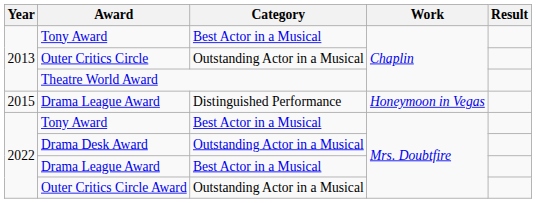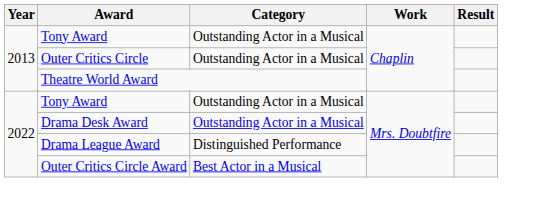 <table class="wikitable">
 <tr>
 <th>Year</th>
 <th>Award</th>
 <th>Category</th>
 <th>Work</th>
 <th>Result</th>
 </tr>
 <tr>
 <td rowspan="3">2013</td>
 <td><a href='#'>Tony Award</a></td>
-<td><a href='#'>Best Actor in a Musical</a></td>
+<td>Outstanding Actor in a Musical</td>
 <td rowspan="3"><em><a href='#'>Chaplin</a></em></td>
 <td></td>
 </tr>
 <tr>
 <td><a href='#'>Outer Critics Circle</a></td>
 <td>Outstanding Actor in a Musical</td>
 <td></td>
 </tr>
 <tr>
 <td colspan="2"><a href='#'>Theatre World Award</a></td>
 <td></td>
 </tr>
 <tr>
-<td>2015</td>
-<td><a href='#'>Drama League Award</a></td>
-<td>Distinguished Performance</td>
-<td><em><a href='#'>Honeymoon in Vegas</a></em></td>
-<td></td>
-</tr>
-<tr>
 <td rowspan="4">2022</td>
 <td><a href='#'>Tony Award</a></td>
-<td><a href='#'>Best Actor in a Musical</a></td>
+<td>Outstanding Actor in a Musical</td>
 <td rowspan="4"><em><a href='#'>Mrs. Doubtfire</a></em></td>
 <td></td>
 </tr>
 <tr>
 <td><a href='#'>Drama Desk Award</a></td>
 <td><a href='#'>Outstanding Actor in a Musical</a></td>
 <td></td>
 </tr>
 <tr>
 <td><a href='#'>Drama League Award</a></td>
-<td><a href='#'>Best Actor in a Musical</a></td>
+<td>Distinguished Performance</td>
 <td></td>
 </tr>
 <tr>
 <td><a href='#'>Outer Critics Circle Award</a></td>
-<td>Outstanding Actor in a Musical</td>
+<td><a href='#'>Best Actor in a Musical</a></td>
 <td></td>
 </tr>
 </table>
